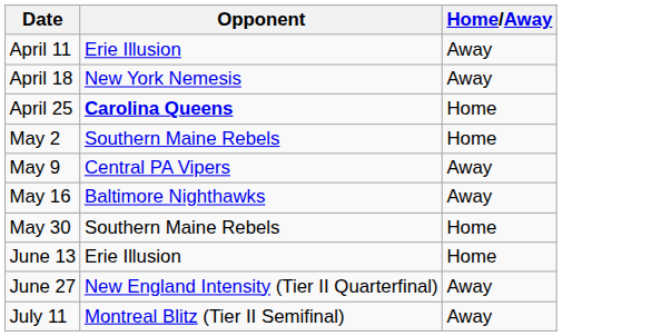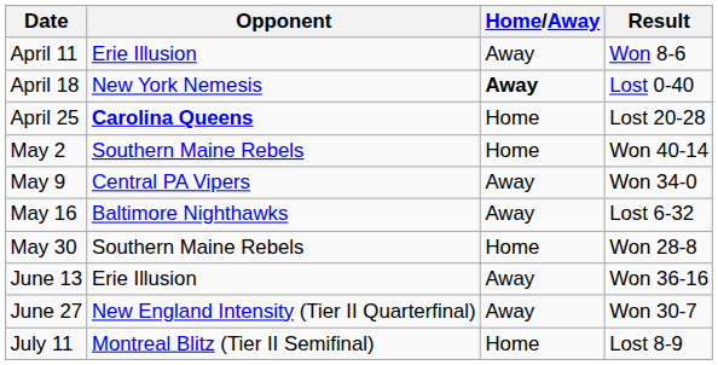 <table class="wikitable">
 <tr>
 <th>Date</th>
 <th>Opponent</th>
 <th><a href='#'>Home</a>/<a href='#'>Away</a></th>
+<th>Result</th>
 </tr>
 <tr>
 <td>April 11</td>
 <td><a href='#'>Erie Illusion</a></td>
 <td>Away</td>
+<td><a href='#'>Won</a> 8-6</td>
 </tr>
 <tr>
 <td>April 18</td>
 <td><a href='#'>New York Nemesis</a></td>
-<td>Away</td>
+<td><strong>Away</strong></td>
+<td><a href='#'>Lost</a> 0-40</td>
 </tr>
 <tr>
 <td>April 25</td>
 <td><strong><a href='#'>Carolina Queens</a></strong></td>
 <td>Home</td>
+<td>Lost 20-28</td>
 </tr>
 <tr>
 <td>May 2</td>
 <td><a href='#'>Southern Maine Rebels</a></td>
 <td>Home</td>
+<td>Won 40-14</td>
 </tr>
 <tr>
 <td>May 9</td>
 <td><a href='#'>Central PA Vipers</a></td>
 <td>Away</td>
+<td>Won 34-0</td>
 </tr>
 <tr>
 <td>May 16</td>
 <td><a href='#'>Baltimore Nighthawks</a></td>
 <td>Away</td>
+<td>Lost 6-32</td>
 </tr>
 <tr>
 <td>May 30</td>
 <td>Southern Maine Rebels</td>
 <td>Home</td>
+<td>Won 28-8</td>
 </tr>
 <tr>
 <td>June 13</td>
 <td>Erie Illusion</td>
-<td>Home</td>
+<td>Away</td>
+<td>Won 36-16</td>
 </tr>
 <tr>
 <td>June 27</td>
 <td><a href='#'>New England Intensity</a> (Tier II Quarterfinal)</td>
 <td>Away</td>
+<td>Won 30-7</td>
 </tr>
 <tr>
 <td>July 11</td>
 <td><a href='#'>Montreal Blitz</a> (Tier II Semifinal)</td>
-<td>Away</td>
+<td>Home</td>
+<td>Lost 8-9</td>
 </tr>
 </table>
